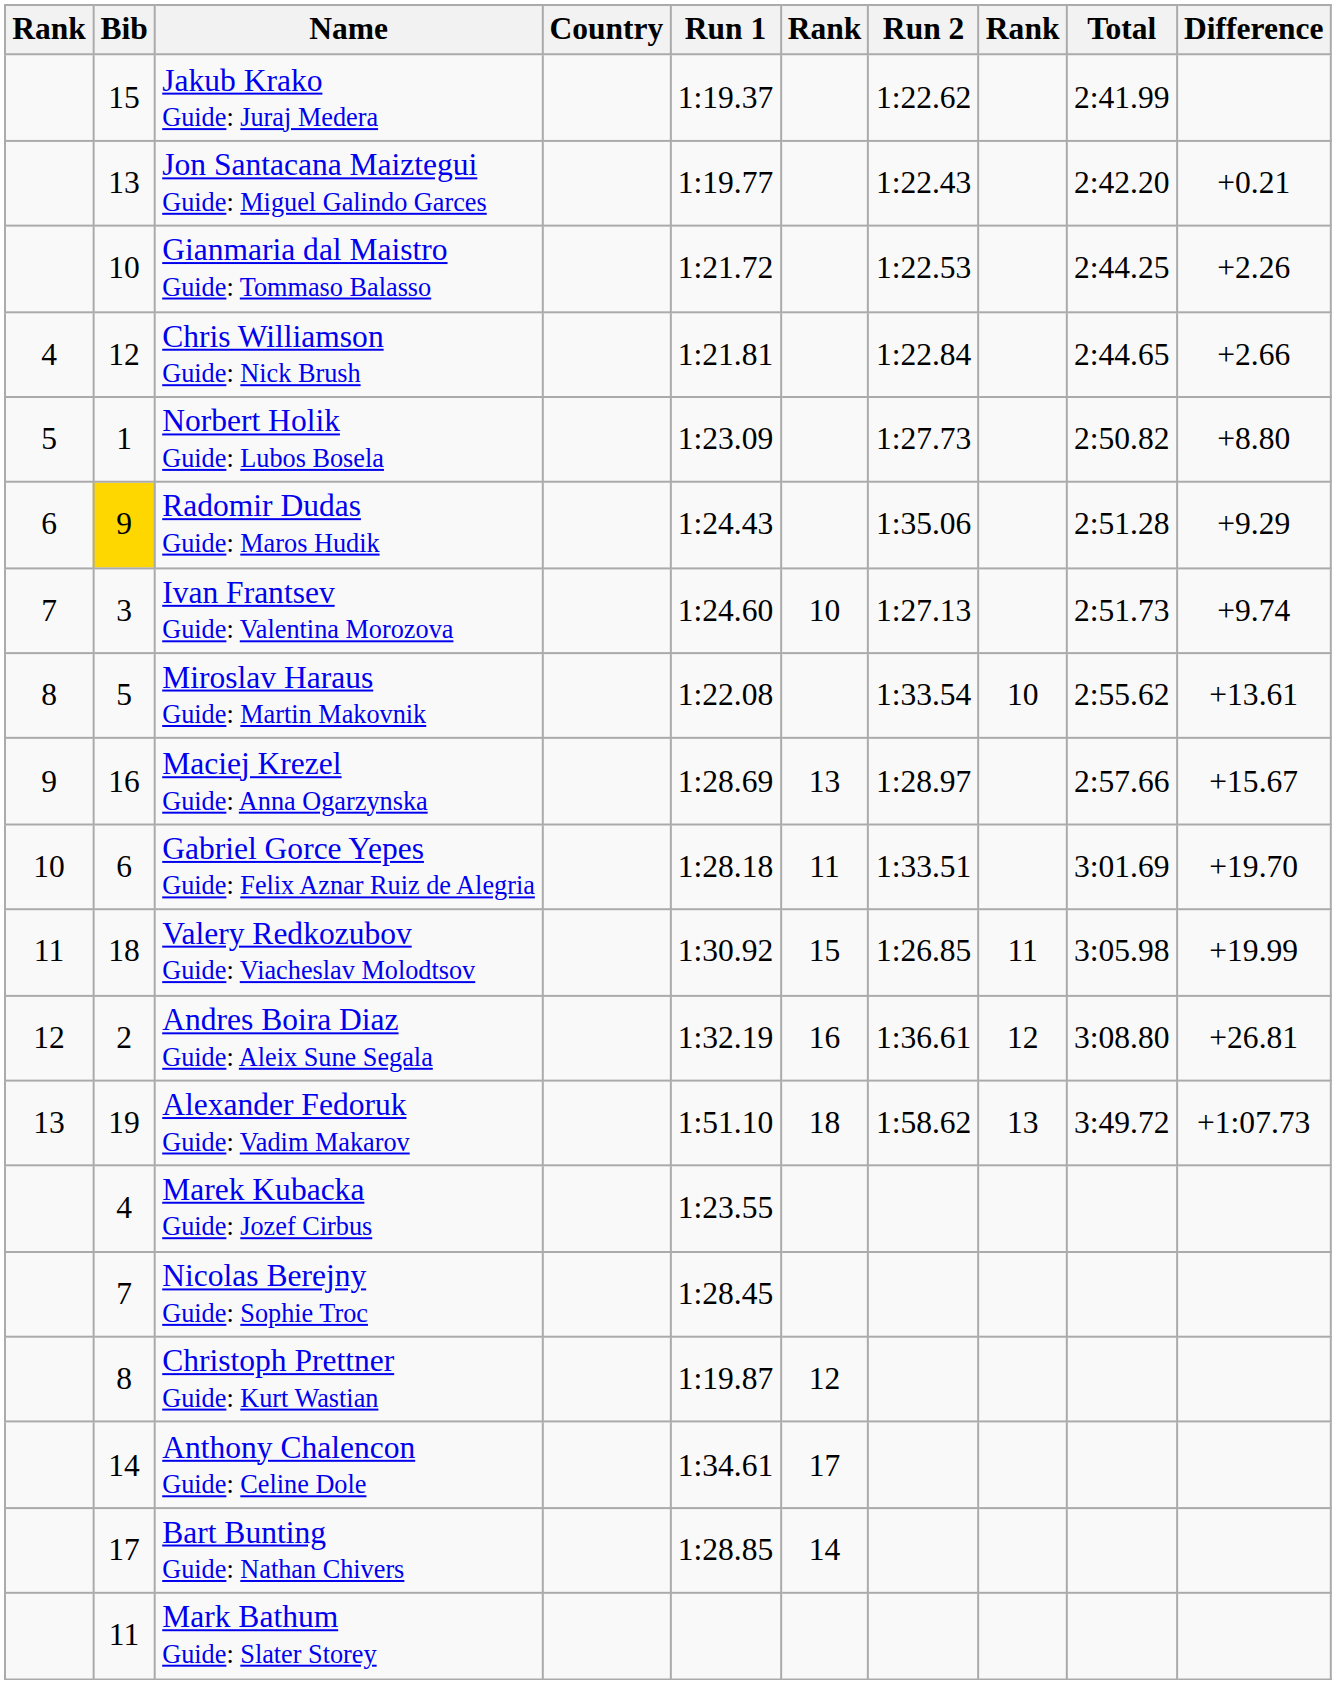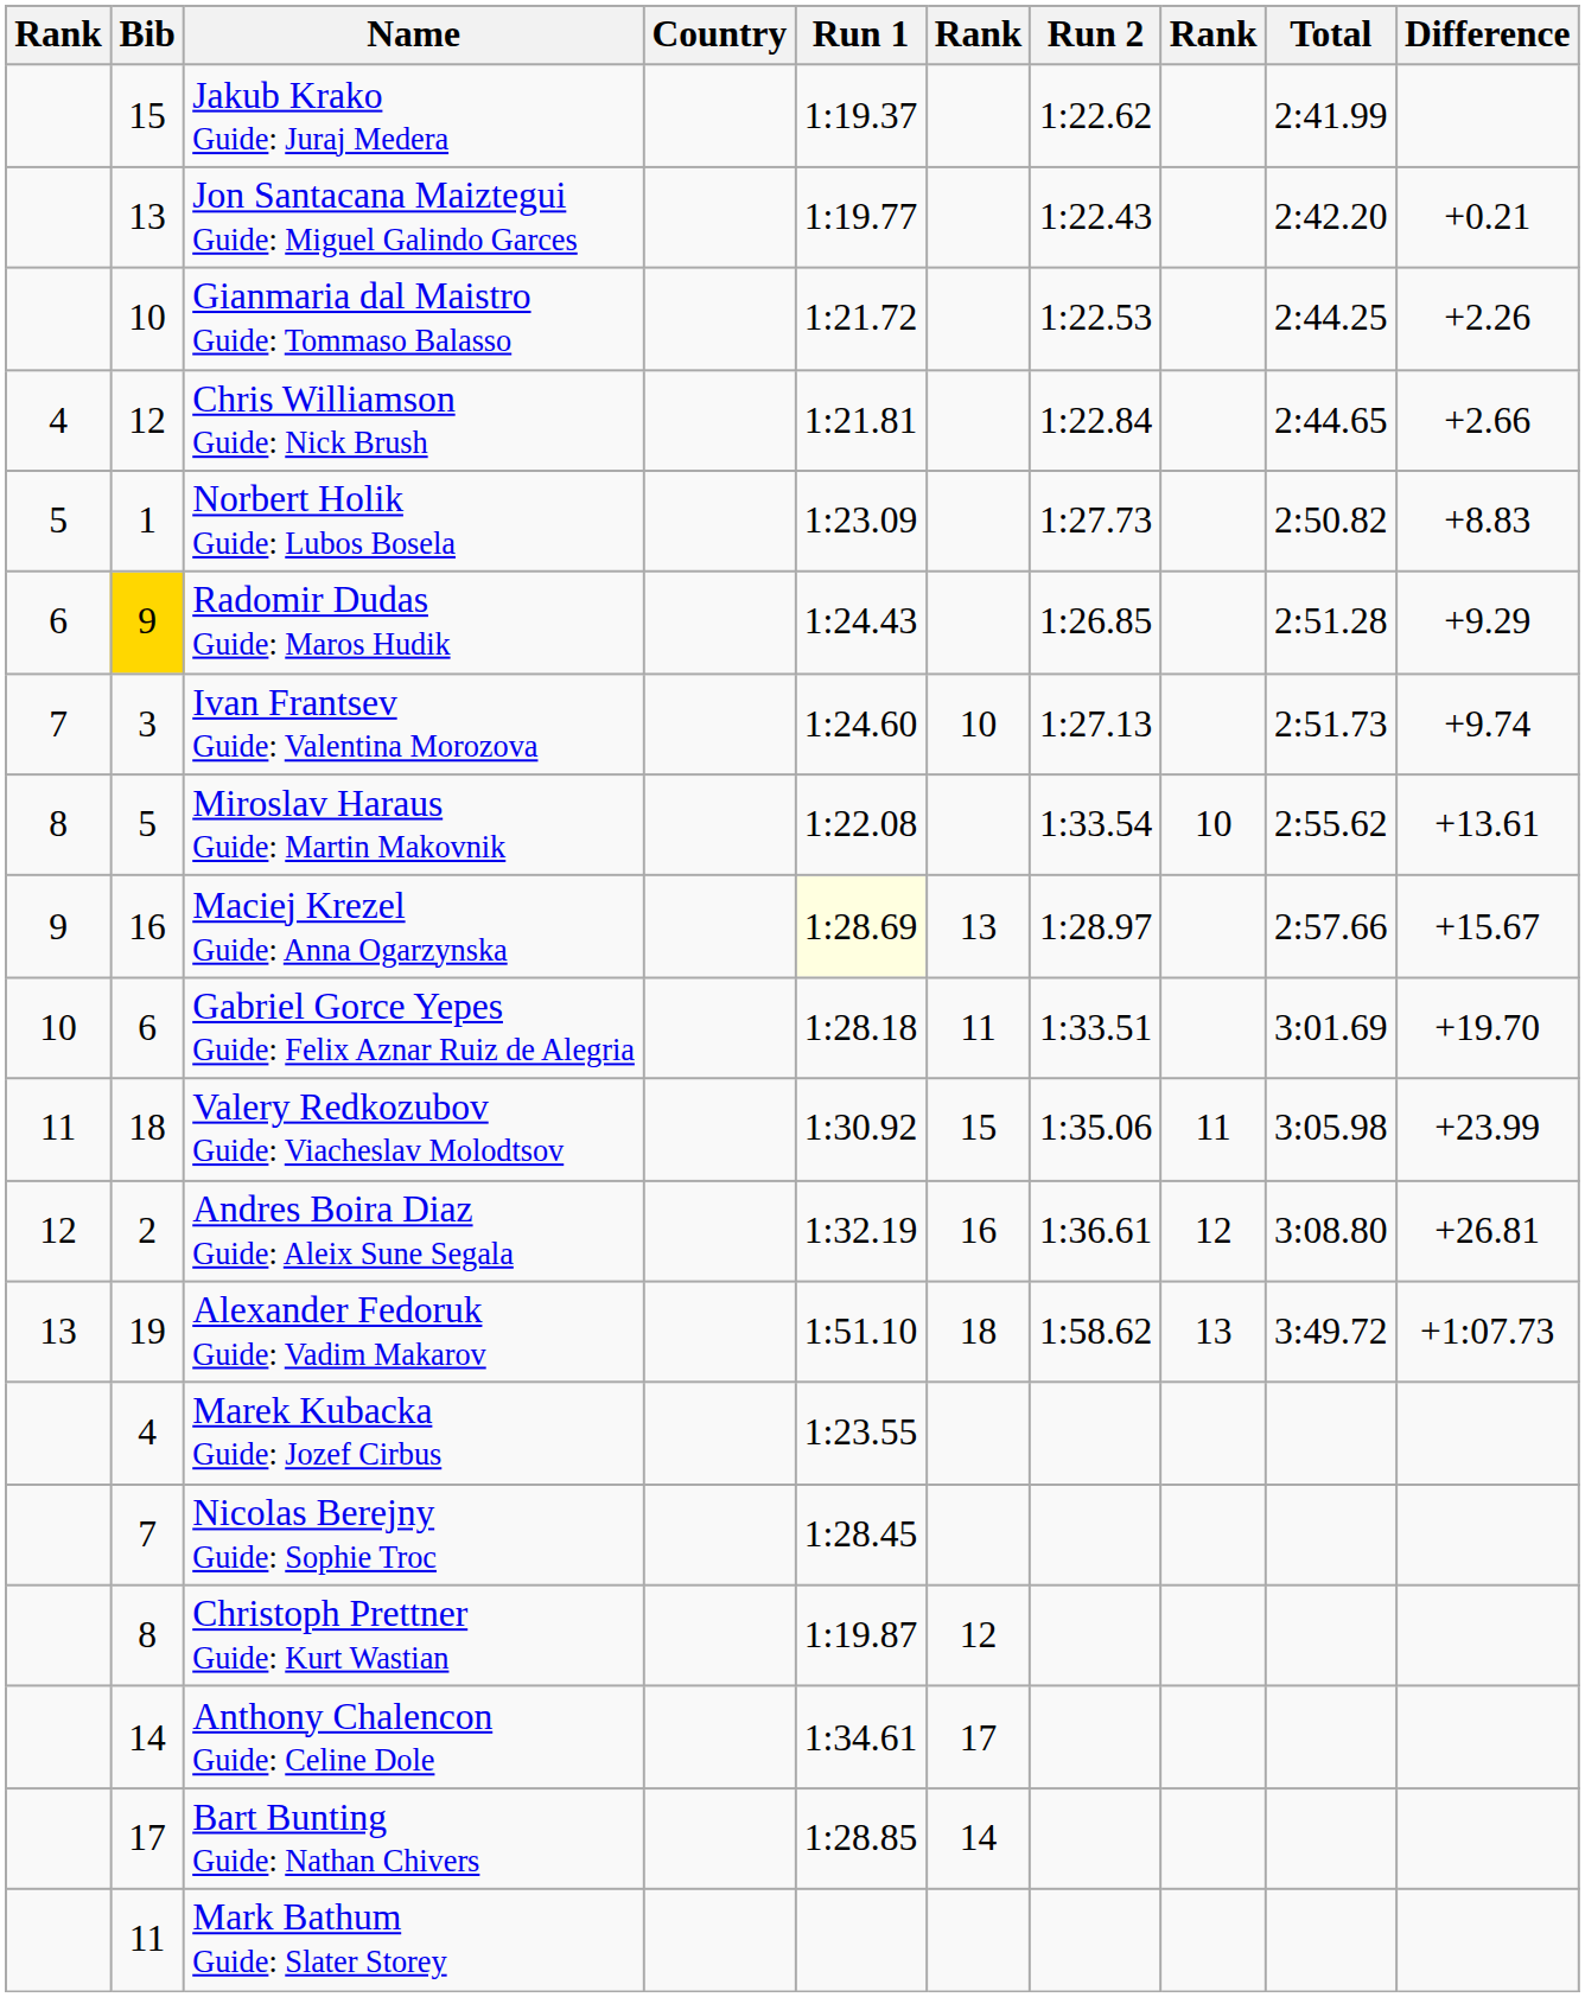 <table class="wikitable sortable" style="text-align:center">
 <tr>
 <th>Rank</th>
 <th>Bib</th>
 <th>Name</th>
 <th>Country</th>
 <th>Run 1</th>
 <th>Rank</th>
 <th>Run 2</th>
 <th>Rank</th>
 <th>Total</th>
 <th>Difference</th>
 </tr>
 <tr>
 <td></td>
 <td>15</td>
 <td align=left><a href='#'>Jakub Krako</a><br><small><a href='#'>Guide</a>: <a href='#'>Juraj Medera</a></small></td>
 <td align=left></td>
 <td>1:19.37</td>
 <td></td>
 <td>1:22.62</td>
 <td></td>
 <td>2:41.99</td>
 <td></td>
 </tr>
 <tr>
 <td></td>
 <td>13</td>
 <td align=left><a href='#'>Jon Santacana Maiztegui</a><br><small><a href='#'>Guide</a>: <a href='#'>Miguel Galindo Garces</a></small></td>
 <td align=left></td>
 <td>1:19.77</td>
 <td></td>
 <td>1:22.43</td>
 <td></td>
 <td>2:42.20</td>
 <td>+0.21</td>
 </tr>
 <tr>
 <td></td>
 <td>10</td>
 <td align=left><a href='#'>Gianmaria dal Maistro</a><br><small><a href='#'>Guide</a>: <a href='#'>Tommaso Balasso</a></small></td>
 <td align=left></td>
 <td>1:21.72</td>
 <td></td>
 <td>1:22.53</td>
 <td></td>
 <td>2:44.25</td>
 <td>+2.26</td>
 </tr>
 <tr>
 <td>4</td>
 <td>12</td>
 <td align=left><a href='#'>Chris Williamson</a><br><small><a href='#'>Guide</a>: <a href='#'>Nick Brush</a></small></td>
 <td align=left></td>
 <td>1:21.81</td>
 <td></td>
 <td>1:22.84</td>
 <td></td>
 <td>2:44.65</td>
 <td>+2.66</td>
 </tr>
 <tr>
 <td>5</td>
 <td>1</td>
 <td align=left><a href='#'>Norbert Holik</a><br><small><a href='#'>Guide</a>: <a href='#'>Lubos Bosela</a></small></td>
 <td align=left></td>
 <td>1:23.09</td>
 <td></td>
 <td>1:27.73</td>
 <td></td>
 <td>2:50.82</td>
-<td>+8.80</td>
+<td>+8.83</td>
 </tr>
 <tr>
 <td>6</td>
 <td style="background: gold;">9</td>
 <td align=left><a href='#'>Radomir Dudas</a><br><small><a href='#'>Guide</a>: <a href='#'>Maros Hudik</a></small></td>
 <td align=left></td>
 <td>1:24.43</td>
 <td></td>
-<td>1:35.06</td>
+<td>1:26.85</td>
 <td></td>
 <td>2:51.28</td>
 <td>+9.29</td>
 </tr>
 <tr>
 <td>7</td>
 <td>3</td>
 <td align=left><a href='#'>Ivan Frantsev</a><br><small><a href='#'>Guide</a>: <a href='#'>Valentina Morozova</a></small></td>
 <td align=left></td>
 <td>1:24.60</td>
 <td>10</td>
 <td>1:27.13</td>
 <td></td>
 <td>2:51.73</td>
 <td>+9.74</td>
 </tr>
 <tr>
 <td>8</td>
 <td>5</td>
 <td align=left><a href='#'>Miroslav Haraus</a><br><small><a href='#'>Guide</a>: <a href='#'>Martin Makovnik</a></small></td>
 <td align=left></td>
 <td>1:22.08</td>
 <td></td>
 <td>1:33.54</td>
 <td>10</td>
 <td>2:55.62</td>
 <td>+13.61</td>
 </tr>
 <tr>
 <td>9</td>
 <td>16</td>
 <td align=left><a href='#'>Maciej Krezel</a><br><small><a href='#'>Guide</a>: <a href='#'>Anna Ogarzynska</a></small></td>
 <td align=left></td>
-<td>1:28.69</td>
+<td style="background: lightyellow;">1:28.69</td>
 <td>13</td>
 <td>1:28.97</td>
 <td></td>
 <td>2:57.66</td>
 <td>+15.67</td>
 </tr>
 <tr>
 <td>10</td>
 <td>6</td>
 <td align=left><a href='#'>Gabriel Gorce Yepes</a><br><small><a href='#'>Guide</a>: <a href='#'>Felix Aznar Ruiz de Alegria</a></small></td>
 <td align=left></td>
 <td>1:28.18</td>
 <td>11</td>
 <td>1:33.51</td>
 <td></td>
 <td>3:01.69</td>
 <td>+19.70</td>
 </tr>
 <tr>
 <td>11</td>
 <td>18</td>
 <td align=left><a href='#'>Valery Redkozubov</a><br><small><a href='#'>Guide</a>: <a href='#'>Viacheslav Molodtsov</a></small></td>
 <td align=left></td>
 <td>1:30.92</td>
 <td>15</td>
-<td>1:26.85</td>
+<td>1:35.06</td>
 <td>11</td>
 <td>3:05.98</td>
-<td>+19.99</td>
+<td>+23.99</td>
 </tr>
 <tr>
 <td>12</td>
 <td>2</td>
 <td align=left><a href='#'>Andres Boira Diaz</a><br><small><a href='#'>Guide</a>: <a href='#'>Aleix Sune Segala</a></small></td>
 <td align=left></td>
 <td>1:32.19</td>
 <td>16</td>
 <td>1:36.61</td>
 <td>12</td>
 <td>3:08.80</td>
 <td>+26.81</td>
 </tr>
 <tr>
 <td>13</td>
 <td>19</td>
 <td align=left><a href='#'>Alexander Fedoruk</a><br><small><a href='#'>Guide</a>: <a href='#'>Vadim Makarov</a></small></td>
 <td align=left></td>
 <td>1:51.10</td>
 <td>18</td>
 <td>1:58.62</td>
 <td>13</td>
 <td>3:49.72</td>
 <td>+1:07.73</td>
 </tr>
 <tr>
 <td></td>
 <td>4</td>
 <td align=left><a href='#'>Marek Kubacka</a><br><small><a href='#'>Guide</a>: <a href='#'>Jozef Cirbus</a></small></td>
 <td align=left></td>
 <td>1:23.55</td>
 <td></td>
 <td></td>
 <td></td>
 <td></td>
 <td></td>
 </tr>
 <tr>
 <td></td>
 <td>7</td>
 <td align=left><a href='#'>Nicolas Berejny</a><br><small><a href='#'>Guide</a>: <a href='#'>Sophie Troc</a></small></td>
 <td align=left></td>
 <td>1:28.45</td>
 <td></td>
 <td></td>
 <td></td>
 <td></td>
 </tr>
 <tr>
 <td></td>
 <td>8</td>
 <td align=left><a href='#'>Christoph Prettner</a><br><small><a href='#'>Guide</a>: <a href='#'>Kurt Wastian</a></small></td>
 <td align=left></td>
 <td>1:19.87</td>
 <td>12</td>
 <td></td>
 <td></td>
 <td></td>
 <td></td>
 </tr>
 <tr>
 <td></td>
 <td>14</td>
 <td align=left><a href='#'>Anthony Chalencon</a><br><small><a href='#'>Guide</a>: <a href='#'>Celine Dole</a></small></td>
 <td align=left></td>
 <td>1:34.61</td>
 <td>17</td>
 <td></td>
 <td></td>
 <td></td>
 <td></td>
 </tr>
 <tr>
 <td></td>
 <td>17</td>
 <td align=left><a href='#'>Bart Bunting</a><br><small><a href='#'>Guide</a>: <a href='#'>Nathan Chivers</a></small></td>
 <td align=left></td>
 <td>1:28.85</td>
 <td>14</td>
 <td></td>
 <td></td>
 <td></td>
 <td></td>
 </tr>
 <tr>
 <td></td>
 <td>11</td>
 <td align=left><a href='#'>Mark Bathum</a><br><small><a href='#'>Guide</a>: <a href='#'>Slater Storey</a></small></td>
 <td align=left></td>
 <td></td>
 <td></td>
 <td></td>
 <td></td>
 <td></td>
 <td></td>
 </tr>
 </table>
